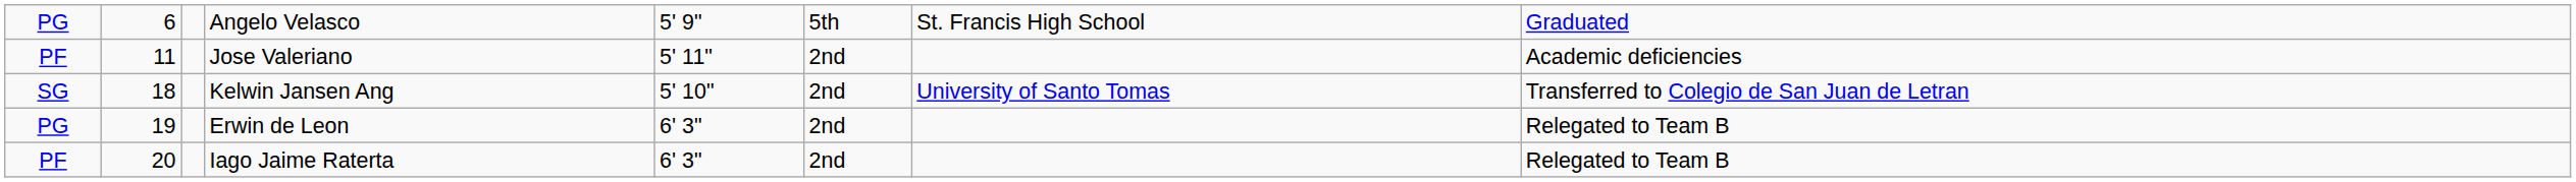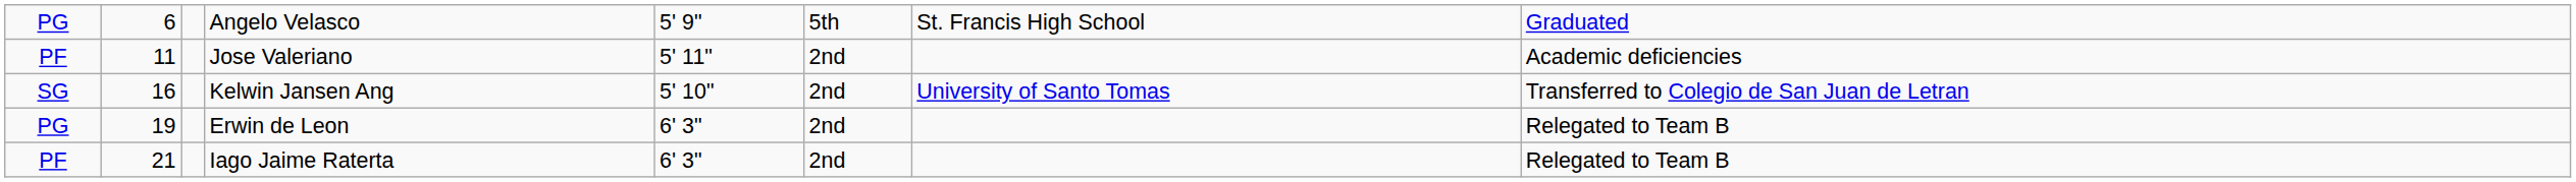 <table class=wikitable width=90% style=font-size:95%>
 <tr>
 <td align=center><a href='#'>PG</a></td>
 <td align=right>6</td>
 <td></td>
 <td>Angelo Velasco</td>
 <td>5' 9"</td>
 <td>5th</td>
 <td>St. Francis High School</td>
 <td><a href='#'>Graduated</a></td>
 </tr>
 <tr>
 <td align=center><a href='#'>PF</a></td>
 <td align=right>11</td>
 <td></td>
 <td>Jose Valeriano</td>
 <td>5' 11"</td>
 <td>2nd</td>
 <td></td>
 <td>Academic deficiencies</td>
 </tr>
 <tr>
 <td align=center><a href='#'>SG</a></td>
-<td align=right>18</td>
+<td align=right>16</td>
 <td></td>
 <td>Kelwin Jansen Ang</td>
 <td>5' 10"</td>
 <td>2nd</td>
 <td><a href='#'>University of Santo Tomas</a></td>
 <td>Transferred to <a href='#'>Colegio de San Juan de Letran</a></td>
 </tr>
 <tr>
 <td align=center><a href='#'>PG</a></td>
 <td align=right>19</td>
 <td></td>
 <td>Erwin de Leon</td>
 <td>6' 3"</td>
 <td>2nd</td>
 <td></td>
 <td>Relegated to Team B</td>
 </tr>
 <tr>
 <td align=center><a href='#'>PF</a></td>
-<td align=right>20</td>
+<td align=right>21</td>
 <td></td>
 <td>Iago Jaime Raterta</td>
 <td>6' 3"</td>
 <td>2nd</td>
 <td></td>
 <td>Relegated to Team B</td>
 </tr>
 </table>
